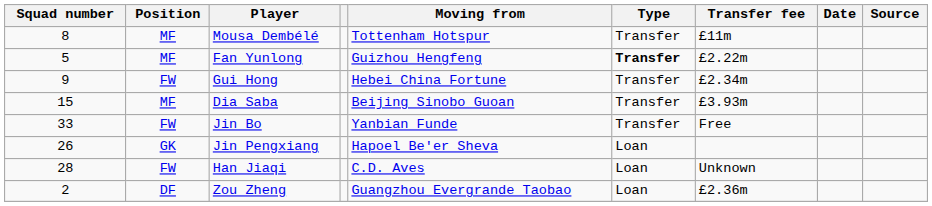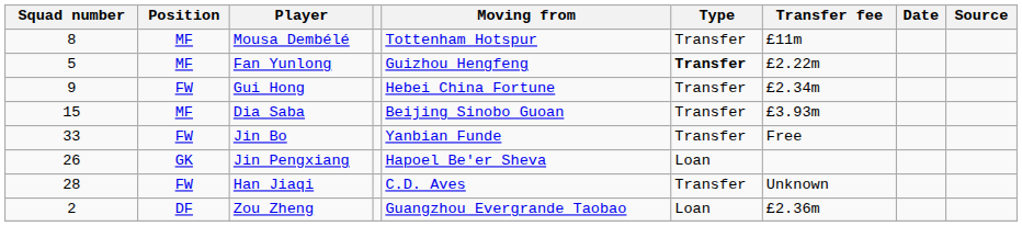 <table class="wikitable sortable" style="width:95%; text-align:left; font-size:95%;">
 <tr>
 <th>Squad number</th>
 <th>Position</th>
 <th>Player</th>
 <th></th>
 <th>Moving from</th>
 <th>Type</th>
 <th>Transfer fee</th>
 <th>Date</th>
 <th>Source</th>
 </tr>
 <tr>
 <td align=center>8</td>
 <td align=center><a href='#'>MF</a></td>
 <td align=left> <a href='#'>Mousa Dembélé</a></td>
 <td align=center></td>
 <td align=left> <a href='#'>Tottenham Hotspur</a></td>
 <td>Transfer</td>
 <td>£11m</td>
 <td></td>
 <td align=center></td>
 </tr>
 <tr>
 <td align=center>5</td>
 <td align=center><a href='#'>MF</a></td>
 <td align=left> <a href='#'>Fan Yunlong</a></td>
 <td align=center></td>
 <td align=left> <a href='#'>Guizhou Hengfeng</a></td>
 <td><strong>Transfer</strong></td>
 <td>£2.22m</td>
 <td></td>
 <td align=center></td>
 </tr>
 <tr>
 <td align=center>9</td>
 <td align=center><a href='#'>FW</a></td>
 <td align=left> <a href='#'>Gui Hong</a></td>
 <td align=center></td>
 <td align=left> <a href='#'>Hebei China Fortune</a></td>
 <td>Transfer</td>
 <td>£2.34m</td>
 <td></td>
 <td align=center></td>
 </tr>
 <tr>
 <td align=center>15</td>
 <td align=center><a href='#'>MF</a></td>
 <td align=left> <a href='#'>Dia Saba</a></td>
 <td align=center></td>
 <td align=left> <a href='#'>Beijing Sinobo Guoan</a></td>
 <td>Transfer</td>
 <td>£3.93m</td>
 <td></td>
 <td align=center></td>
 </tr>
 <tr>
 <td align=center>33</td>
 <td align=center><a href='#'>FW</a></td>
 <td align=left> <a href='#'>Jin Bo</a></td>
 <td align=center></td>
 <td align=left> <a href='#'>Yanbian Funde</a></td>
 <td>Transfer</td>
 <td>Free</td>
 <td></td>
 <td align=center></td>
 </tr>
 <tr>
 <td align=center>26</td>
 <td align=center><a href='#'>GK</a></td>
 <td align=left> <a href='#'>Jin Pengxiang</a></td>
 <td align=center></td>
 <td align=left> <a href='#'>Hapoel Be'er Sheva</a></td>
 <td>Loan</td>
 <td></td>
 <td></td>
 <td align=center></td>
 </tr>
 <tr>
 <td align=center>28</td>
 <td align=center><a href='#'>FW</a></td>
 <td align=left> <a href='#'>Han Jiaqi</a></td>
 <td align=center></td>
 <td align=left> <a href='#'>C.D. Aves</a></td>
-<td>Loan</td>
+<td>Transfer</td>
 <td>Unknown</td>
 <td></td>
 <td align=center></td>
 </tr>
 <tr>
 <td align=center>2</td>
 <td align=center><a href='#'>DF</a></td>
 <td align=left> <a href='#'>Zou Zheng</a></td>
 <td align=center></td>
 <td align=left> <a href='#'>Guangzhou Evergrande Taobao</a></td>
 <td>Loan</td>
 <td>£2.36m</td>
 <td></td>
 <td align=center></td>
 </tr>
 <tr>
 </tr>
 </table>
